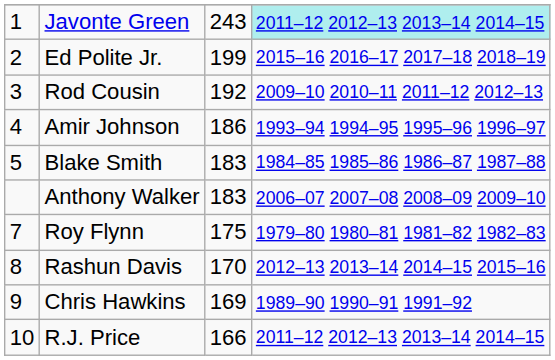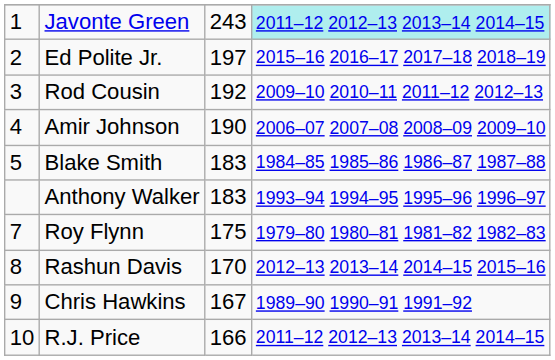 <table class="wikitable">
 <tr>
 </tr>
 <tr>
 <td>1</td>
 <td><a href='#'>Javonte Green</a></td>
 <td>243</td>
 <td style="background: paleturquoise; font-size:80%;"><a href='#'>2011–12</a> <a href='#'>2012–13</a> <a href='#'>2013–14</a> <a href='#'>2014–15</a></td>
 </tr>
 <tr>
 <td>2</td>
 <td>Ed Polite Jr.</td>
-<td>199</td>
+<td>197</td>
 <td style="font-size:80%;"><a href='#'>2015–16</a> <a href='#'>2016–17</a> <a href='#'>2017–18</a> <a href='#'>2018–19</a></td>
 </tr>
 <tr>
 <td>3</td>
 <td>Rod Cousin</td>
 <td>192</td>
 <td style="font-size:80%;"><a href='#'>2009–10</a> <a href='#'>2010–11</a> <a href='#'>2011–12</a> <a href='#'>2012–13</a></td>
 </tr>
 <tr>
 <td>4</td>
 <td>Amir Johnson</td>
-<td>186</td>
-<td style="font-size:80%;"><a href='#'>1993–94</a> <a href='#'>1994–95</a> <a href='#'>1995–96</a> <a href='#'>1996–97</a></td>
+<td>190</td>
+<td style="font-size:80%;"><a href='#'>2006–07</a> <a href='#'>2007–08</a> <a href='#'>2008–09</a> <a href='#'>2009–10</a></td>
 </tr>
 <tr>
 <td>5</td>
 <td>Blake Smith</td>
 <td>183</td>
 <td style="font-size:80%;"><a href='#'>1984–85</a> <a href='#'>1985–86</a> <a href='#'>1986–87</a> <a href='#'>1987–88</a></td>
 </tr>
 <tr>
 <td></td>
 <td>Anthony Walker</td>
 <td>183</td>
-<td style="font-size:80%;"><a href='#'>2006–07</a> <a href='#'>2007–08</a> <a href='#'>2008–09</a> <a href='#'>2009–10</a></td>
+<td style="font-size:80%;"><a href='#'>1993–94</a> <a href='#'>1994–95</a> <a href='#'>1995–96</a> <a href='#'>1996–97</a></td>
 </tr>
 <tr>
 <td>7</td>
 <td>Roy Flynn</td>
 <td>175</td>
 <td style="font-size:80%;"><a href='#'>1979–80</a> <a href='#'>1980–81</a> <a href='#'>1981–82</a> <a href='#'>1982–83</a></td>
 </tr>
 <tr>
 <td>8</td>
 <td>Rashun Davis</td>
 <td>170</td>
 <td style="font-size:80%;"><a href='#'>2012–13</a> <a href='#'>2013–14</a> <a href='#'>2014–15</a> <a href='#'>2015–16</a></td>
 </tr>
 <tr>
 <td>9</td>
 <td>Chris Hawkins</td>
-<td>169</td>
+<td>167</td>
 <td style="font-size:80%;"><a href='#'>1989–90</a> <a href='#'>1990–91</a> <a href='#'>1991–92</a></td>
 </tr>
 <tr>
 <td>10</td>
 <td>R.J. Price</td>
 <td>166</td>
 <td style="font-size:80%;"><a href='#'>2011–12</a> <a href='#'>2012–13</a> <a href='#'>2013–14</a> <a href='#'>2014–15</a></td>
 </tr>
 </table>
